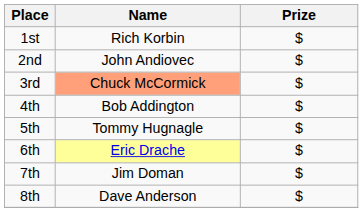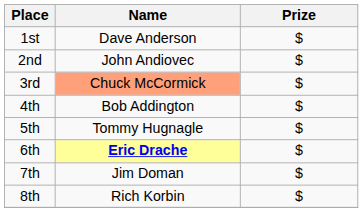 <table class="wikitable">
 <tr>
 <th width="50">Place</th>
 <th width="200">Name</th>
 <th width="125">Prize</th>
 </tr>
 <tr>
 <td align = "center">1st</td>
-<td align = "center">Rich Korbin</td>
+<td align = "center">Dave Anderson</td>
 <td align = "center">$</td>
 </tr>
 <tr>
 <td align = "center">2nd</td>
 <td align = "center">John Andiovec</td>
 <td align = "center">$</td>
 </tr>
 <tr>
 <td align = "center">3rd</td>
 <td align = "center" style="background: lightsalmon;">Chuck McCormick</td>
 <td align = "center">$</td>
 </tr>
 <tr>
 <td align = "center">4th</td>
 <td align = "center">Bob Addington</td>
 <td align = "center">$</td>
 </tr>
 <tr>
 <td align = "center">5th</td>
 <td align = "center">Tommy Hugnagle</td>
 <td align = "center">$</td>
 </tr>
 <tr>
 <td align = "center">6th</td>
-<td align = "center" bgcolor="#FFFF99"><a href='#'>Eric Drache</a></td>
+<td align = "center" bgcolor="#FFFF99"><strong><a href='#'>Eric Drache</a></strong></td>
 <td align = "center">$</td>
 </tr>
 <tr>
 <td align = "center">7th</td>
 <td align = "center">Jim Doman</td>
 <td align = "center">$</td>
 </tr>
 <tr>
 <td align = "center">8th</td>
-<td align = "center">Dave Anderson</td>
+<td align = "center">Rich Korbin</td>
 <td align = "center">$</td>
 </tr>
 <tr>
 </tr>
 </table>
